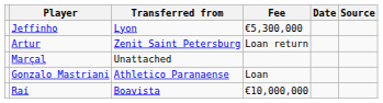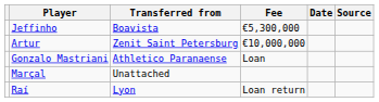 <table class="wikitable plainrowheaders sortable">
 <tr>
 <th></th>
 <th scope="col">Player</th>
 <th>Transferred from</th>
 <th style="width: 80px;">Fee</th>
 <th scope="col">Date</th>
 <th scope="col">Source</th>
 </tr>
 <tr>
 <td align="center"></td>
 <td> <a href='#'>Jeffinho</a></td>
-<td> <a href='#'>Lyon</a></td>
+<td> <a href='#'>Boavista</a></td>
 <td>€5,300,000</td>
 <td></td>
 <td></td>
 </tr>
 <tr>
 <td align="center"></td>
 <td> <a href='#'>Artur</a></td>
 <td> <a href='#'>Zenit Saint Petersburg</a></td>
-<td>Loan return</td>
+<td>€10,000,000</td>
+<td></td>
+<td></td>
+</tr>
+<tr>
+<td align="center"></td>
+<td> <a href='#'>Gonzalo Mastriani</a></td>
+<td> <a href='#'>Athletico Paranaense</a></td>
+<td>Loan</td>
 <td></td>
 <td></td>
 </tr>
 <tr>
 <td align="center"></td>
 <td> <a href='#'>Marçal</a></td>
 <td>Unattached</td>
 <td></td>
 <td></td>
 <td></td>
 </tr>
 <tr>
 <td align="center"></td>
-<td> <a href='#'>Gonzalo Mastriani</a></td>
-<td> <a href='#'>Athletico Paranaense</a></td>
-<td>Loan</td>
-<td></td>
-<td></td>
-</tr>
-<tr>
-<td align="center"></td>
 <td> <a href='#'>Raí</a></td>
-<td> <a href='#'>Boavista</a></td>
-<td>€10,000,000</td>
+<td> <a href='#'>Lyon</a></td>
+<td>Loan return</td>
 <td></td>
 <td></td>
 </tr>
 </table>
